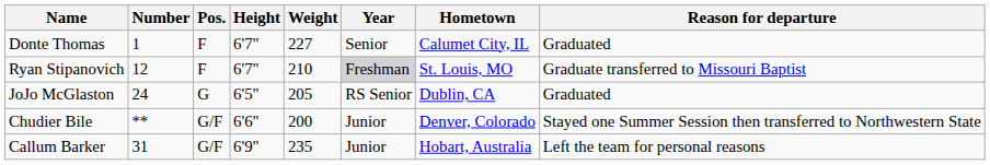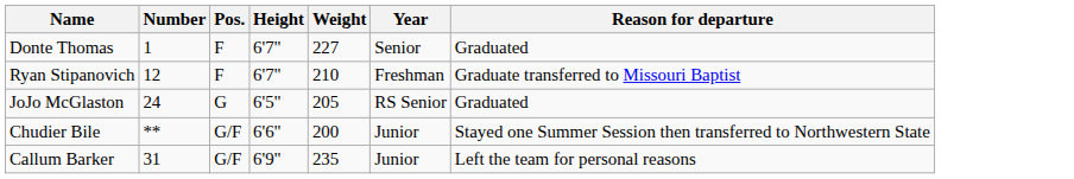 <table class="wikitable sortable" border="1">
 <tr>
 <th>Name</th>
 <th>Number</th>
 <th>Pos.</th>
 <th>Height</th>
 <th>Weight</th>
 <th>Year</th>
-<th>Hometown</th>
 <th class="unsortable">Reason for departure</th>
 </tr>
 <tr>
 <td>Donte Thomas</td>
 <td>1</td>
 <td>F</td>
 <td>6'7"</td>
 <td>227</td>
 <td>Senior</td>
-<td><a href='#'>Calumet City, IL</a></td>
 <td>Graduated</td>
 </tr>
 <tr>
 <td>Ryan Stipanovich</td>
 <td>12</td>
 <td>F</td>
 <td>6'7"</td>
 <td>210</td>
-<td style="background: lightgrey;">Freshman</td>
-<td><a href='#'>St. Louis, MO</a></td>
+<td>Freshman</td>
 <td>Graduate transferred to <a href='#'>Missouri Baptist</a></td>
 </tr>
 <tr>
 <td>JoJo McGlaston</td>
 <td>24</td>
 <td>G</td>
 <td>6'5"</td>
 <td>205</td>
 <td>RS Senior</td>
-<td><a href='#'>Dublin, CA</a></td>
 <td>Graduated</td>
 </tr>
 <tr>
 <td>Chudier Bile</td>
 <td>**</td>
 <td>G/F</td>
 <td>6'6"</td>
 <td>200</td>
 <td>Junior</td>
-<td><a href='#'>Denver, Colorado</a></td>
 <td>Stayed one Summer Session then transferred to Northwestern State</td>
 </tr>
 <tr>
 <td>Callum Barker</td>
 <td>31</td>
 <td>G/F</td>
 <td>6'9"</td>
 <td>235</td>
 <td>Junior</td>
-<td><a href='#'>Hobart, Australia</a></td>
 <td>Left the team for personal reasons</td>
 </tr>
 </table>
